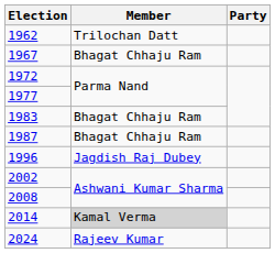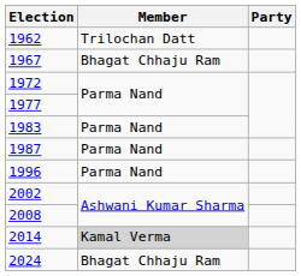 <table class="wikitable sortable">
 <tr>
 <th>Election</th>
 <th>Member</th>
 <th colspan=2>Party</th>
 </tr>
 <tr>
 <td><a href='#'>1962</a></td>
 <td>Trilochan Datt</td>
 <td></td>
 </tr>
 <tr>
 <td><a href='#'>1967</a></td>
 <td>Bhagat Chhaju Ram</td>
 <td></td>
 </tr>
 <tr>
 <td><a href='#'>1972</a></td>
 <td rowspan=2>Parma Nand</td>
 </tr>
 <tr>
 <td><a href='#'>1977</a></td>
 </tr>
 <tr>
 <td><a href='#'>1983</a></td>
-<td>Bhagat Chhaju Ram</td>
+<td>Parma Nand</td>
 </tr>
 <tr>
 <td><a href='#'>1987</a></td>
-<td>Bhagat Chhaju Ram</td>
+<td>Parma Nand</td>
 <td></td>
 </tr>
 <tr>
 <td><a href='#'>1996</a></td>
-<td><a href='#'>Jagdish Raj Dubey</a></td>
+<td>Parma Nand</td>
 <td></td>
 </tr>
 <tr>
 <td><a href='#'>2002</a></td>
 <td rowspan=2><a href='#'>Ashwani Kumar Sharma</a></td>
 <td></td>
 </tr>
 <tr>
 <td><a href='#'>2008</a></td>
 </tr>
 <tr>
 <td><a href='#'>2014</a></td>
 <td style="background: lightgrey;">Kamal Verma</td>
 <td></td>
 </tr>
 <tr>
 <td><a href='#'>2024</a></td>
-<td><a href='#'>Rajeev Kumar</a></td>
+<td>Bhagat Chhaju Ram</td>
 <td></td>
 </tr>
 </table>
